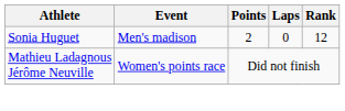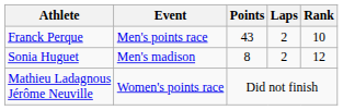 <table class=wikitable style="font-size:90%">
 <tr>
 <th>Athlete</th>
 <th>Event</th>
 <th>Points</th>
 <th>Laps</th>
 <th>Rank</th>
 </tr>
 <tr align=center>
+<td align=left><a href='#'>Franck Perque</a></td>
+<td align=left><a href='#'>Men's points race</a></td>
+<td>43</td>
+<td>2</td>
+<td>10</td>
+</tr>
+<tr align=center>
 <td align=left><a href='#'>Sonia Huguet</a></td>
 <td align=left><a href='#'>Men's madison</a></td>
+<td>8</td>
 <td>2</td>
-<td>0</td>
 <td>12</td>
 </tr>
 <tr align=center>
 <td align=left><a href='#'>Mathieu Ladagnous</a><br><a href='#'>Jérôme Neuville</a></td>
 <td align=left><a href='#'>Women's points race</a></td>
 <td colspan=3>Did not finish</td>
 </tr>
 </table>
